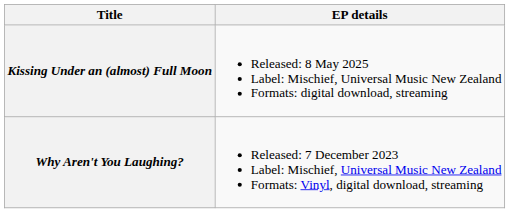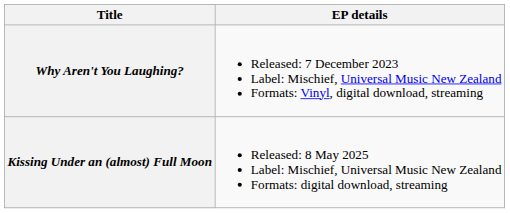 <table class="wikitable plainrowheaders" style"text-align:center;">
 <tr>
 <th scope="col">Title</th>
 <th scope="col">EP details</th>
 </tr>
 <tr>
+<th scope="row"><em>Why Aren't You Laughing?</em></th>
+<td><br><ul><li>Released: 7 December 2023</li><li>Label: Mischief, <a href='#'>Universal Music New Zealand</a></li><li>Formats: <a href='#'>Vinyl</a>, digital download, streaming</li></ul></td>
+</tr>
+<tr>
 <th scope="row"><em>Kissing Under an (almost) Full Moon</em></th>
 <td><br><ul><li>Released: 8 May 2025</li><li>Label: Mischief, Universal Music New Zealand</li><li>Formats: digital download, streaming</li></ul></td>
 </tr>
-<tr>
-<th scope="row"><em>Why Aren't You Laughing?</em></th>
-<td><br><ul><li>Released: 7 December 2023</li><li>Label: Mischief, <a href='#'>Universal Music New Zealand</a></li><li>Formats: <a href='#'>Vinyl</a>, digital download, streaming</li></ul></td>
-</tr>
 </table>
